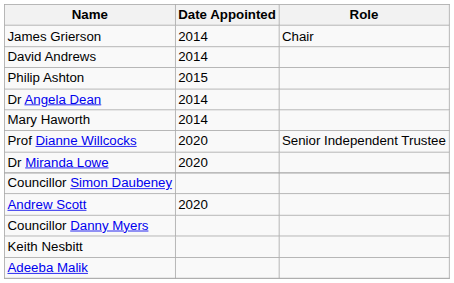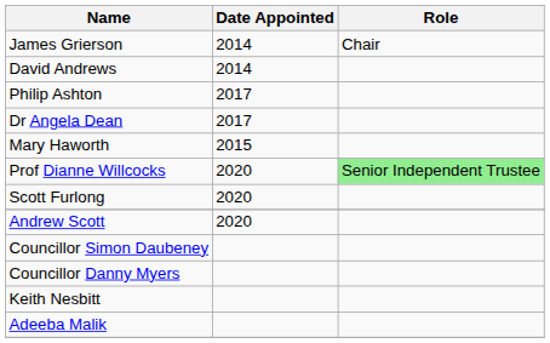 <table class="wikitable">
 <tr>
 <th>Name</th>
 <th>Date Appointed</th>
 <th>Role</th>
 </tr>
 <tr>
 <td>James Grierson</td>
 <td>2014</td>
 <td>Chair</td>
 </tr>
 <tr>
 <td>David Andrews</td>
 <td>2014</td>
 <td></td>
 </tr>
 <tr>
 <td>Philip Ashton</td>
-<td>2015</td>
+<td>2017</td>
 <td></td>
 </tr>
 <tr>
 <td>Dr <a href='#'>Angela Dean</a></td>
-<td>2014</td>
+<td>2017</td>
 <td></td>
 </tr>
 <tr>
 <td>Mary Haworth</td>
-<td>2014</td>
+<td>2015</td>
 <td></td>
 </tr>
 <tr>
 <td>Prof <a href='#'>Dianne Willcocks</a></td>
 <td>2020</td>
-<td>Senior Independent Trustee</td>
+<td style="background: lightgreen;">Senior Independent Trustee</td>
 </tr>
 <tr>
-<td>Dr <a href='#'>Miranda Lowe</a></td>
+<td>Scott Furlong</td>
 <td>2020</td>
 <td></td>
 </tr>
 <tr>
 </tr>
 <tr>
-<td>Councillor <a href='#'>Simon Daubeney</a></td>
-<td></td>
+<td><a href='#'>Andrew Scott</a></td>
+<td>2020</td>
 <td></td>
 </tr>
 <tr>
-<td><a href='#'>Andrew Scott</a></td>
-<td>2020</td>
+<td>Councillor <a href='#'>Simon Daubeney</a></td>
+<td></td>
 <td></td>
 </tr>
 <tr>
 <td>Councillor <a href='#'>Danny Myers</a></td>
 <td></td>
 <td></td>
 </tr>
 <tr>
 <td>Keith Nesbitt</td>
 <td></td>
 <td></td>
 </tr>
 <tr>
 <td><a href='#'>Adeeba Malik</a></td>
 <td></td>
 <td></td>
 </tr>
 <tr>
 </tr>
 </table>
